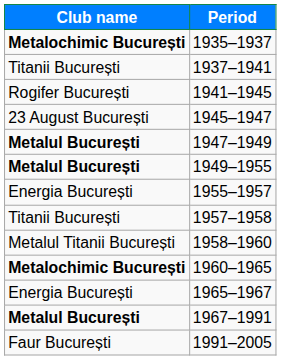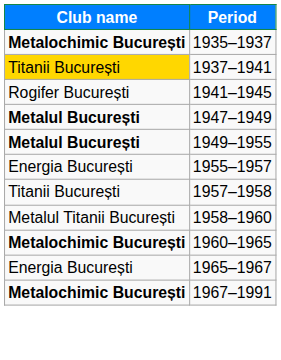 <table class="wikitable" style="font-size:95%; text-align: left;">
 <tr>
 <th style="background:#007FFF;color:white;border:1px solid #14864A">Club name </th>
 <th style="background:#007FFF;color:white;border:1px solid #14864A">Period</th>
 </tr>
 <tr>
 <td><strong>Metalochimic București</strong></td>
 <td>1935–1937</td>
 </tr>
 <tr>
-<td>Titanii București</td>
+<td style="background: gold;">Titanii București</td>
 <td>1937–1941</td>
 </tr>
 <tr>
 <td>Rogifer București</td>
 <td>1941–1945</td>
-</tr>
-<tr>
-<td>23 August București</td>
-<td>1945–1947</td>
 </tr>
 <tr>
 <td><strong>Metalul București</strong></td>
 <td>1947–1949</td>
 </tr>
 <tr>
 <td><strong>Metalul București</strong></td>
 <td>1949–1955</td>
 </tr>
 <tr>
 <td>Energia București</td>
 <td>1955–1957</td>
 </tr>
 <tr>
 <td>Titanii București</td>
 <td>1957–1958</td>
 </tr>
 <tr>
 <td>Metalul Titanii București</td>
 <td>1958–1960</td>
 </tr>
 <tr>
 <td><strong>Metalochimic București</strong></td>
 <td>1960–1965</td>
 </tr>
 <tr>
 <td>Energia București</td>
 <td>1965–1967</td>
 </tr>
 <tr>
-<td><strong>Metalul București</strong></td>
+<td><strong>Metalochimic București</strong></td>
 <td>1967–1991</td>
 </tr>
-<tr>
-<td>Faur București</td>
-<td>1991–2005</td>
-</tr>
 </table>
